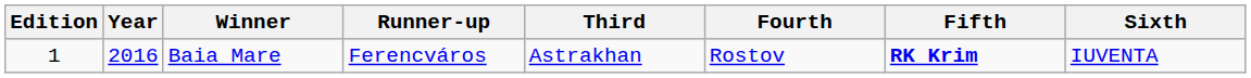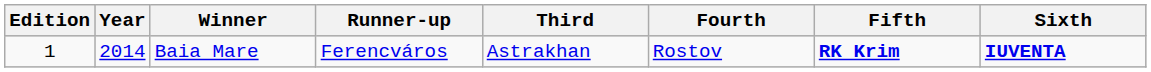 <table class="wikitable sortable" style="text-align:center">
 <tr>
 <th>Edition</th>
 <th>Year</th>
 <th style="width:106px;">Winner</th>
 <th style="width:106px;">Runner-up</th>
 <th style="width:106px;">Third</th>
 <th style="width:106px;">Fourth</th>
 <th style="width:106px;">Fifth</th>
 <th style="width:106px;">Sixth</th>
 </tr>
 <tr>
 <td>1</td>
-<td><a href='#'>2016</a></td>
+<td><a href='#'>2014</a></td>
 <td align="left"> <a href='#'>Baia Mare</a></td>
 <td align="left"> <a href='#'>Ferencváros</a></td>
 <td align="left"> <a href='#'>Astrakhan</a></td>
 <td align="left"> <a href='#'>Rostov</a></td>
 <td align="left"><strong> <a href='#'>RK Krim</a></strong></td>
-<td align="left"> <a href='#'>IUVENTA</a></td>
+<td align="left"><strong> <a href='#'>IUVENTA</a></strong></td>
 </tr>
 </table>
